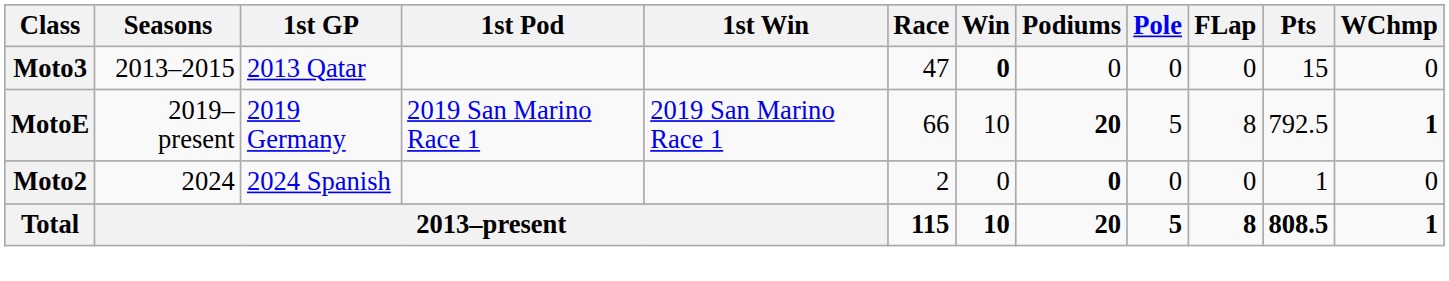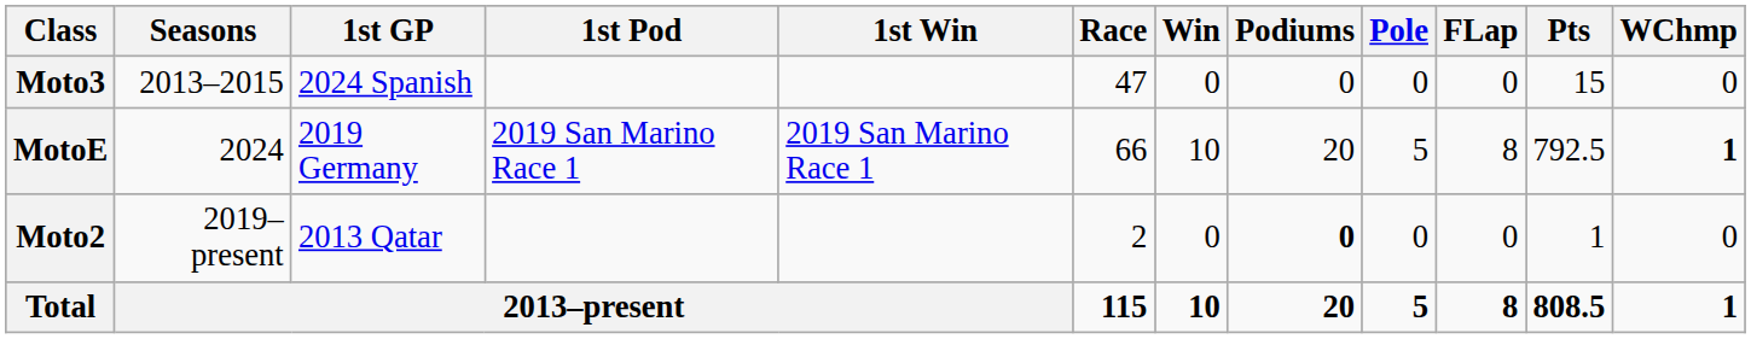 <table class="wikitable" style=text-align:right>
 <tr>
 <th>Class</th>
 <th>Seasons</th>
 <th>1st GP</th>
 <th>1st Pod</th>
 <th>1st Win</th>
 <th>Race</th>
 <th>Win</th>
 <th>Podiums</th>
 <th><a href='#'>Pole</a></th>
 <th>FLap</th>
 <th>Pts</th>
 <th>WChmp</th>
 </tr>
 <tr>
 <th>Moto3</th>
 <td>2013–2015</td>
-<td align=left><a href='#'>2013 Qatar</a></td>
+<td align=left><a href='#'>2024 Spanish</a></td>
 <td align=left></td>
 <td align=left></td>
 <td>47</td>
-<td><strong>0</strong></td>
+<td>0</td>
 <td>0</td>
 <td>0</td>
 <td>0</td>
 <td>15</td>
 <td>0</td>
 </tr>
 <tr>
 <th>MotoE</th>
-<td>2019–present</td>
+<td>2024</td>
 <td align=left><a href='#'>2019 Germany</a></td>
 <td align=left><a href='#'>2019 San Marino Race 1</a></td>
 <td align=left><a href='#'>2019 San Marino Race 1</a></td>
 <td>66</td>
 <td>10</td>
-<td><strong>20</strong></td>
+<td>20</td>
 <td>5</td>
 <td>8</td>
 <td>792.5</td>
 <td><strong>1</strong></td>
 </tr>
 <tr>
 <th>Moto2</th>
-<td>2024</td>
-<td align=left><a href='#'>2024 Spanish</a></td>
+<td>2019–present</td>
+<td align=left><a href='#'>2013 Qatar</a></td>
 <td align=left></td>
 <td align=left></td>
 <td>2</td>
 <td>0</td>
 <td><strong>0</strong></td>
 <td>0</td>
 <td>0</td>
 <td>1</td>
 <td>0</td>
 </tr>
 <tr>
 <th>Total</th>
 <th colspan=4>2013–present</th>
 <td><strong>115</strong></td>
 <td><strong>10</strong></td>
 <td><strong>20</strong></td>
 <td><strong>5</strong></td>
 <td><strong>8</strong></td>
 <td><strong>808.5</strong></td>
 <td><strong>1</strong></td>
 </tr>
 </table>
